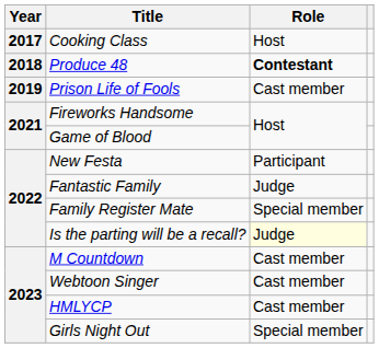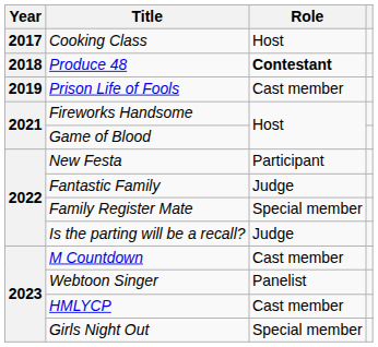 <table class="wikitable plainrowheaders">
 <tr>
 <th scope="col">Year</th>
 <th scope="col">Title</th>
 <th scope="col">Role</th>
 <th scope="col" class="unsortable"></th>
 </tr>
 <tr>
 <th scope="row">2017</th>
 <td><em>Cooking Class</em></td>
 <td>Host</td>
 <td align=center></td>
 </tr>
 <tr>
 <th scope="row">2018</th>
 <td><em><a href='#'>Produce 48</a></em></td>
 <td><strong>Contestant</strong></td>
 <td align=center></td>
 </tr>
 <tr>
 <th scope="row">2019</th>
 <td><em><a href='#'>Prison Life of Fools</a></em></td>
 <td>Cast member</td>
 <td align=center></td>
 </tr>
 <tr>
 <th scope="row" rowspan="2">2021</th>
 <td><em>Fireworks Handsome</em></td>
 <td rowspan="2">Host</td>
 <td align=center></td>
 </tr>
 <tr>
 <td><em>Game of Blood</em></td>
 <td align=center></td>
 </tr>
 <tr>
 <th scope="row" rowspan=4>2022</th>
 <td><em>New Festa</em></td>
 <td>Participant</td>
 <td align=center></td>
 </tr>
 <tr>
 <td><em>Fantastic Family</em></td>
 <td>Judge</td>
 <td align=center></td>
 </tr>
 <tr>
 <td><em>Family Register Mate</em></td>
 <td>Special member</td>
 <td align=center></td>
 </tr>
 <tr>
 <td><em>Is the parting will be a recall?</em></td>
-<td style="background: lightyellow;">Judge</td>
+<td>Judge</td>
 <td align=center></td>
 </tr>
 <tr>
 <th rowspan="4" scope="row">2023</th>
 <td><em><a href='#'>M Countdown</a></em></td>
 <td>Cast member</td>
 <td align=center></td>
 </tr>
 <tr>
 <td><em>Webtoon Singer</em></td>
-<td>Cast member</td>
+<td>Panelist</td>
 <td align=center></td>
 </tr>
 <tr>
 <td><em><a href='#'>HMLYCP</a></em></td>
 <td>Cast member</td>
 <td align=center></td>
 </tr>
 <tr>
 <td><em>Girls Night Out</em></td>
 <td>Special member</td>
 <td align=center></td>
 </tr>
 </table>
